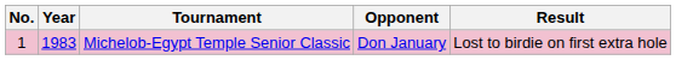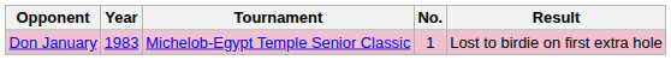 <table class="wikitable" style="font-size:95%;">
 <tr>
-<th>No.</th>
+<th>Opponent</th>
 <th>Year</th>
 <th>Tournament</th>
-<th>Opponent</th>
+<th>No.</th>
 <th>Result</th>
 </tr>
 <tr style="background:#F2C1D1;">
-<td align=center>1</td>
+<td> <a href='#'>Don January</a></td>
 <td align=center><a href='#'>1983</a></td>
 <td><a href='#'>Michelob-Egypt Temple Senior Classic</a></td>
-<td> <a href='#'>Don January</a></td>
+<td align=center>1</td>
 <td>Lost to birdie on first extra hole</td>
 </tr>
 </table>
